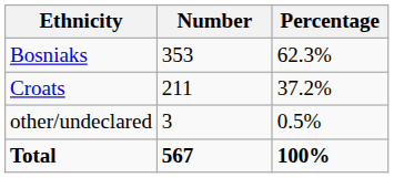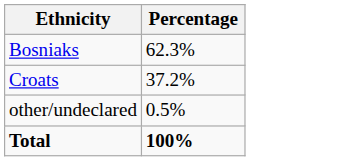 <table class="wikitable">
 <tr>
 <th width="100px">Ethnicity</th>
-<th width="80px">Number</th>
 <th width="80px">Percentage</th>
 </tr>
 <tr>
 <td><a href='#'>Bosniaks</a></td>
-<td>353</td>
 <td>62.3%</td>
 </tr>
 <tr>
 <td><a href='#'>Croats</a></td>
-<td>211</td>
 <td>37.2%</td>
 </tr>
 <tr>
 <td>other/undeclared</td>
-<td>3</td>
 <td>0.5%</td>
 </tr>
 <tr>
 <td><strong>Total</strong></td>
-<td><strong>567</strong></td>
 <td><strong>100%</strong></td>
 </tr>
 </table>
